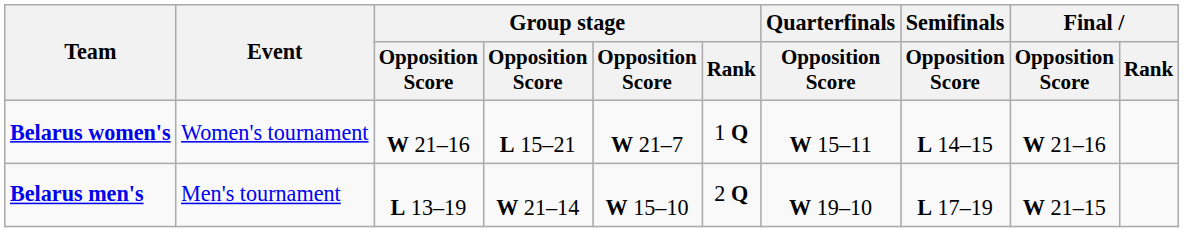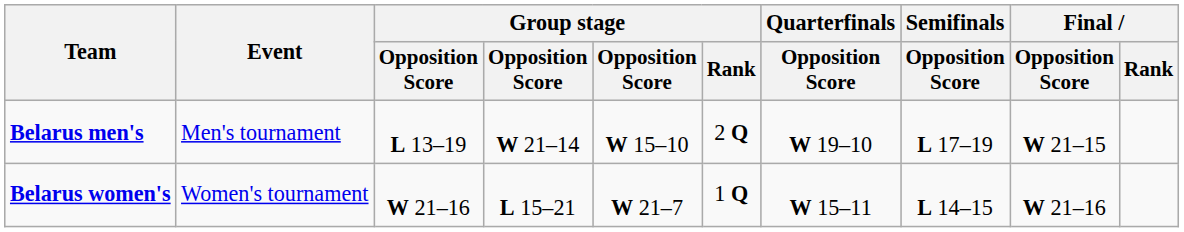 <table class="wikitable" style="text-align:center; font-size:90%">
 <tr>
 <th rowspan=2>Team</th>
 <th rowspan=2>Event</th>
 <th colspan=4>Group stage</th>
 <th>Quarterfinals</th>
 <th>Semifinals</th>
 <th colspan=2>Final / </th>
 </tr>
 <tr style="font-size:95%">
 <th>Opposition<br>Score</th>
 <th>Opposition<br>Score</th>
 <th>Opposition<br>Score</th>
 <th>Rank</th>
 <th>Opposition<br>Score</th>
 <th>Opposition<br>Score</th>
 <th>Opposition<br>Score</th>
 <th>Rank</th>
 </tr>
 <tr>
+<td align=left><strong><a href='#'>Belarus men's</a></strong></td>
+<td align=left><a href='#'>Men's tournament</a></td>
+<td><br><strong>L</strong> 13–19</td>
+<td><br><strong>W</strong> 21–14</td>
+<td><br><strong>W</strong> 15–10</td>
+<td>2 <strong>Q</strong></td>
+<td><br><strong>W</strong> 19–10</td>
+<td><br><strong>L</strong> 17–19</td>
+<td><br><strong>W</strong> 21–15</td>
+<td></td>
+</tr>
+<tr>
 <td align=left><strong><a href='#'>Belarus women's</a></strong></td>
 <td align=left><a href='#'>Women's tournament</a></td>
 <td><br><strong>W</strong> 21–16</td>
 <td><br><strong>L</strong> 15–21</td>
 <td><br><strong>W</strong> 21–7</td>
 <td>1 <strong>Q</strong></td>
 <td><br><strong>W</strong> 15–11</td>
 <td><br><strong>L</strong> 14–15</td>
 <td><br><strong>W</strong> 21–16</td>
 <td></td>
 </tr>
-<tr>
-<td align=left><strong><a href='#'>Belarus men's</a></strong></td>
-<td align=left><a href='#'>Men's tournament</a></td>
-<td><br><strong>L</strong> 13–19</td>
-<td><br><strong>W</strong> 21–14</td>
-<td><br><strong>W</strong> 15–10</td>
-<td>2 <strong>Q</strong></td>
-<td><br><strong>W</strong> 19–10</td>
-<td><br><strong>L</strong> 17–19</td>
-<td><br><strong>W</strong> 21–15</td>
-<td></td>
-</tr>
 </table>
